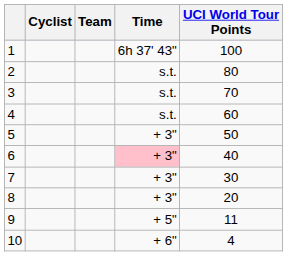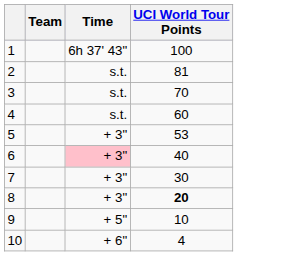 <table class="wikitable">
 <tr style="background:#ccccff;">
 <th></th>
-<th>Cyclist</th>
 <th>Team</th>
 <th>Time</th>
 <th><a href='#'>UCI World Tour</a><br>Points</th>
 </tr>
 <tr>
 <td>1</td>
 <td></td>
-<td></td>
 <td align="right">6h 37' 43"</td>
 <td align="center">100</td>
 </tr>
 <tr>
 <td>2</td>
 <td></td>
-<td></td>
 <td align="right">s.t.</td>
-<td align="center">80</td>
+<td align="center">81</td>
 </tr>
 <tr>
 <td>3</td>
-<td></td>
 <td></td>
 <td align="right">s.t.</td>
 <td align="center">70</td>
 </tr>
 <tr>
 <td>4</td>
 <td></td>
-<td></td>
 <td align="right">s.t.</td>
 <td align="center">60</td>
 </tr>
 <tr>
 <td>5</td>
 <td></td>
-<td></td>
 <td align="right">+ 3"</td>
-<td align="center">50</td>
+<td align="center">53</td>
 </tr>
 <tr>
 <td>6</td>
-<td></td>
 <td></td>
 <td align="right" style="background: pink;">+ 3"</td>
 <td align="center">40</td>
 </tr>
 <tr>
 <td>7</td>
 <td></td>
-<td></td>
 <td align="right">+ 3"</td>
 <td align="center">30</td>
 </tr>
 <tr>
 <td>8</td>
 <td></td>
-<td></td>
 <td align="right">+ 3"</td>
-<td align="center">20</td>
+<td align="center"><strong>20</strong></td>
 </tr>
 <tr>
 <td>9</td>
 <td></td>
-<td></td>
 <td align="right">+ 5"</td>
-<td align="center">11</td>
+<td align="center">10</td>
 </tr>
 <tr>
 <td>10</td>
-<td></td>
 <td></td>
 <td align="right">+ 6"</td>
 <td align="center">4</td>
 </tr>
 </table>
